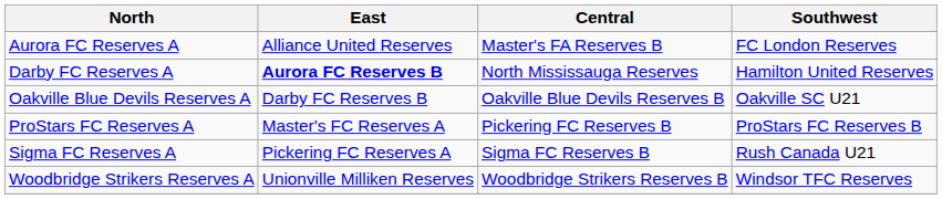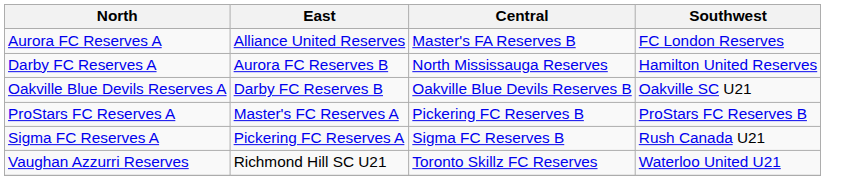 <table class="wikitable">
 <tr>
 <th>North</th>
 <th>East</th>
 <th>Central</th>
 <th>Southwest</th>
 </tr>
 <tr>
 <td><a href='#'>Aurora FC Reserves A</a></td>
 <td><a href='#'>Alliance United Reserves</a></td>
 <td><a href='#'>Master's FA Reserves B</a></td>
 <td><a href='#'>FC London Reserves</a></td>
 </tr>
 <tr>
 <td><a href='#'>Darby FC Reserves A</a></td>
-<td><strong><a href='#'>Aurora FC Reserves B</a></strong></td>
+<td><a href='#'>Aurora FC Reserves B</a></td>
 <td><a href='#'>North Mississauga Reserves</a></td>
 <td><a href='#'>Hamilton United Reserves</a></td>
 </tr>
 <tr>
 <td><a href='#'>Oakville Blue Devils Reserves A</a></td>
 <td><a href='#'>Darby FC Reserves B</a></td>
 <td><a href='#'>Oakville Blue Devils Reserves B</a></td>
 <td><a href='#'>Oakville SC</a> U21</td>
 </tr>
 <tr>
 <td><a href='#'>ProStars FC Reserves A</a></td>
 <td><a href='#'>Master's FC Reserves A</a></td>
 <td><a href='#'>Pickering FC Reserves B</a></td>
 <td><a href='#'>ProStars FC Reserves B</a></td>
 </tr>
 <tr>
 <td><a href='#'>Sigma FC Reserves A</a></td>
 <td><a href='#'>Pickering FC Reserves A</a></td>
 <td><a href='#'>Sigma FC Reserves B</a></td>
 <td><a href='#'>Rush Canada</a> U21</td>
 </tr>
 <tr>
-<td><a href='#'>Woodbridge Strikers Reserves A</a></td>
-<td><a href='#'>Unionville Milliken Reserves</a></td>
-<td><a href='#'>Woodbridge Strikers Reserves B</a></td>
-<td><a href='#'>Windsor TFC Reserves</a></td>
+<td><a href='#'>Vaughan Azzurri Reserves</a></td>
+<td>Richmond Hill SC U21</td>
+<td><a href='#'>Toronto Skillz FC Reserves</a></td>
+<td><a href='#'>Waterloo United U21</a></td>
 </tr>
 <tr>
 </tr>
 </table>
